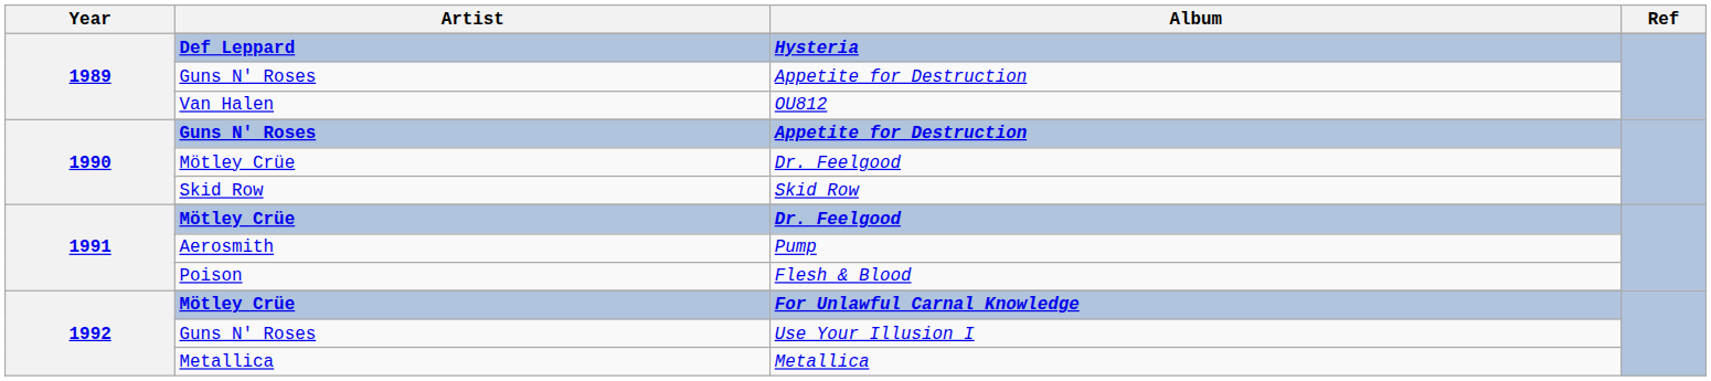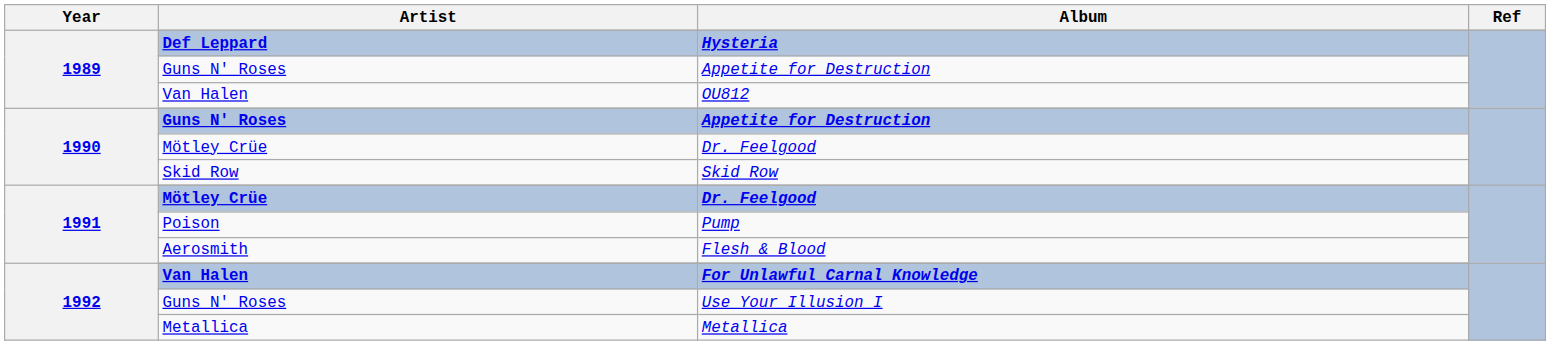 <table class="wikitable" width="100%">
 <tr>
 <th width="10%">Year</th>
 <th width="35%">Artist</th>
 <th width="50%">Album</th>
 <th width="5%">Ref</th>
 </tr>
 <tr>
 <th rowspan="4" align="center"><a href='#'>1989<br></a></th>
 </tr>
 <tr style="background:#B0C4DE">
 <td><strong><a href='#'>Def Leppard</a></strong></td>
 <td><strong><em><a href='#'>Hysteria</a></em></strong></td>
 <td rowspan="4" align="center"></td>
 </tr>
 <tr>
 <td><a href='#'>Guns N' Roses</a></td>
 <td><em><a href='#'>Appetite for Destruction</a></em></td>
 </tr>
 <tr>
 <td><a href='#'>Van Halen</a></td>
 <td><em><a href='#'>OU812</a></em></td>
 </tr>
 <tr>
 <th rowspan="4" align="center"><a href='#'>1990<br></a></th>
 </tr>
 <tr style="background:#B0C4DE">
 <td><strong><a href='#'>Guns N' Roses</a></strong></td>
 <td><strong><em><a href='#'>Appetite for Destruction</a></em></strong></td>
 <td rowspan="4" align="center"></td>
 </tr>
 <tr>
 <td><a href='#'>Mötley Crüe</a></td>
 <td><em><a href='#'>Dr. Feelgood</a></em></td>
 </tr>
 <tr>
 <td><a href='#'>Skid Row</a></td>
 <td><em><a href='#'>Skid Row</a></em></td>
 </tr>
 <tr>
 <th rowspan="4" align="center"><a href='#'>1991<br></a></th>
 </tr>
 <tr style="background:#B0C4DE">
 <td><strong><a href='#'>Mötley Crüe</a></strong></td>
 <td><strong><em><a href='#'>Dr. Feelgood</a></em></strong></td>
 <td rowspan="4" align="center"></td>
 </tr>
 <tr>
-<td><a href='#'>Aerosmith</a></td>
+<td><a href='#'>Poison</a></td>
 <td><em><a href='#'>Pump</a></em></td>
 </tr>
 <tr>
-<td><a href='#'>Poison</a></td>
+<td><a href='#'>Aerosmith</a></td>
 <td><em><a href='#'>Flesh & Blood</a></em></td>
 </tr>
 <tr>
 <th rowspan="4" align="center"><a href='#'>1992<br></a></th>
 </tr>
 <tr style="background:#B0C4DE">
-<td><strong><a href='#'>Mötley Crüe</a></strong></td>
+<td><strong><a href='#'>Van Halen</a></strong></td>
 <td><strong><em><a href='#'>For Unlawful Carnal Knowledge</a></em></strong></td>
 <td rowspan="4" align="center"></td>
 </tr>
 <tr>
 <td><a href='#'>Guns N' Roses</a></td>
 <td><em><a href='#'>Use Your Illusion I</a></em></td>
 </tr>
 <tr>
 <td><a href='#'>Metallica</a></td>
 <td><em><a href='#'>Metallica</a></em></td>
 </tr>
 </table>
